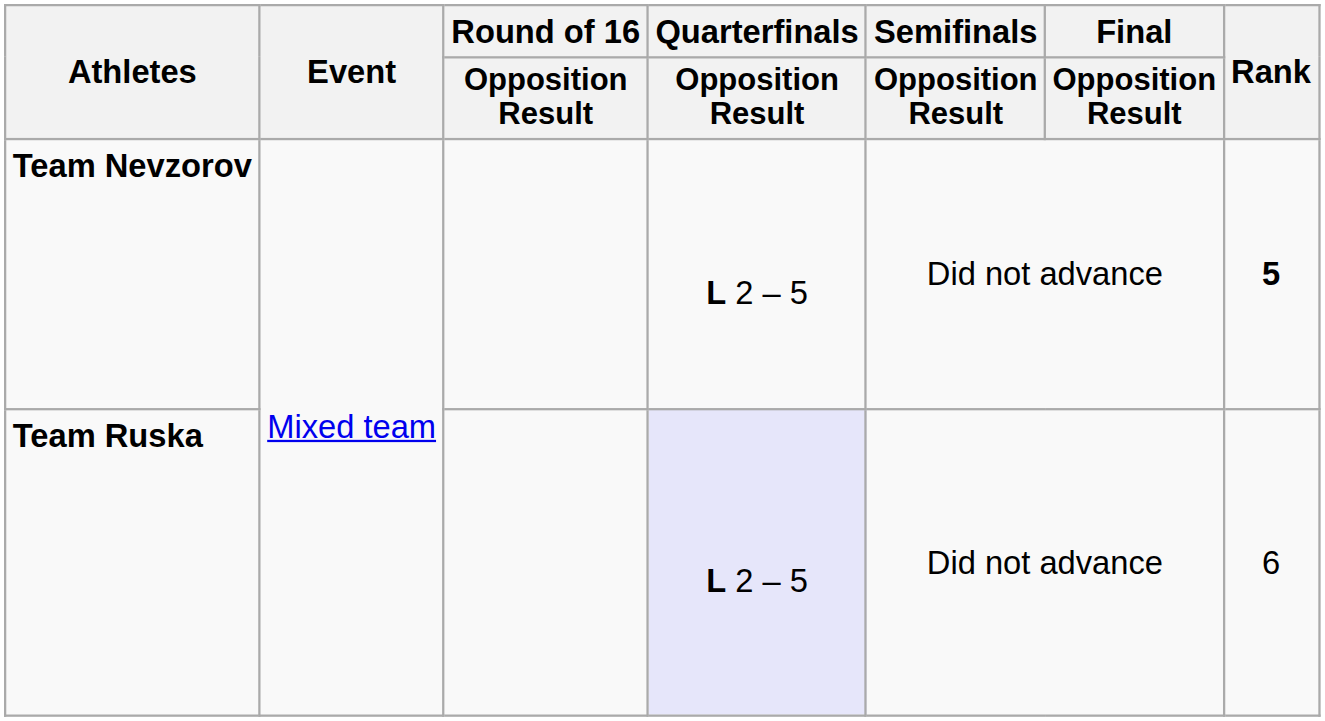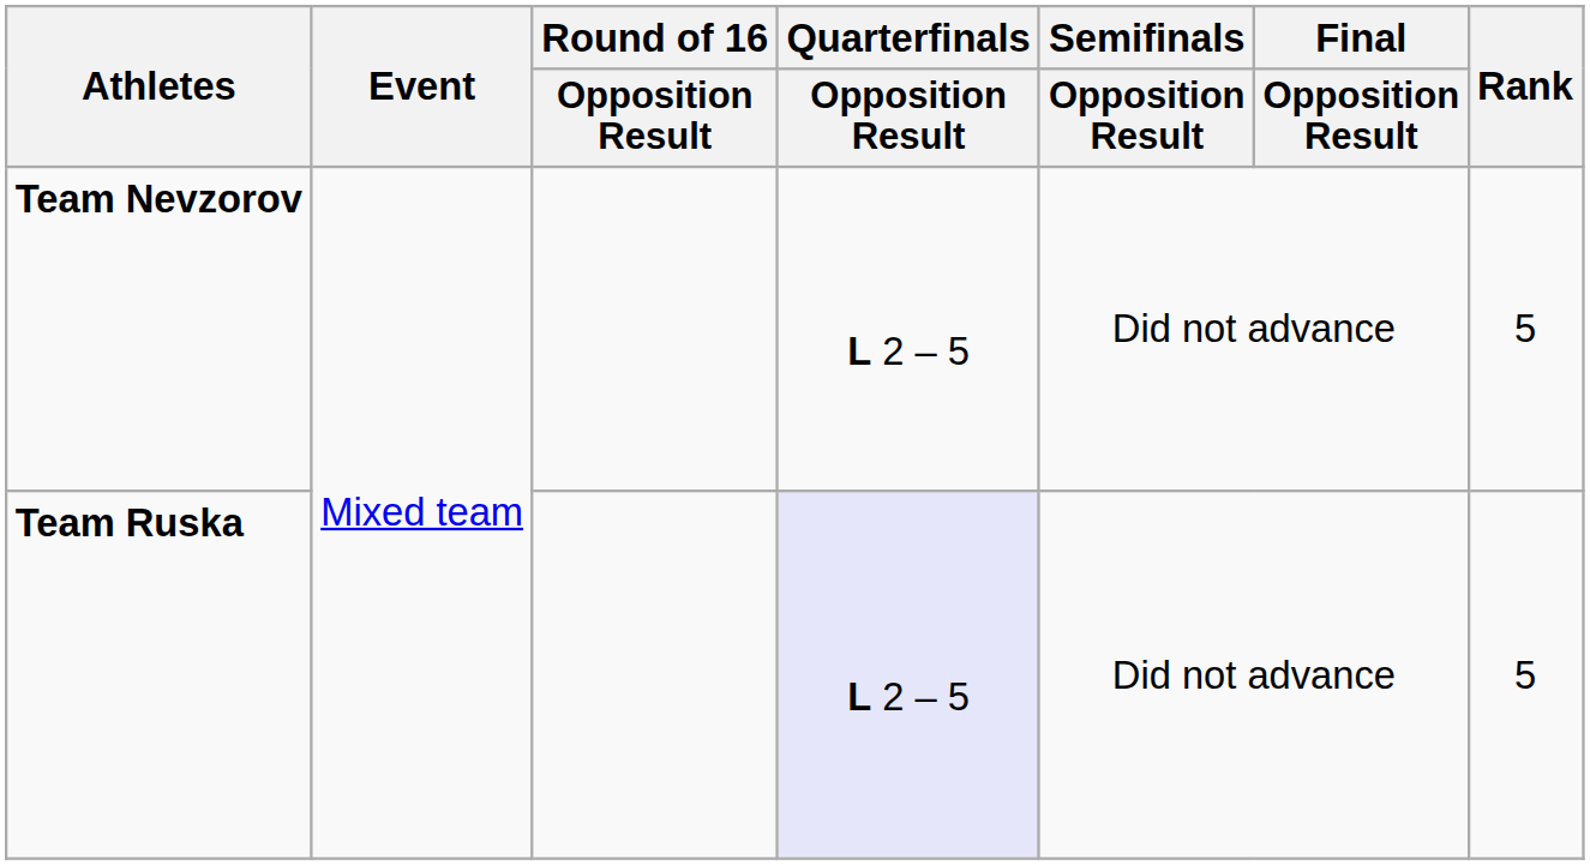 <table class="wikitable" style="font-size:90%">
 <tr>
 <th rowspan="2">Athletes</th>
 <th rowspan="2">Event</th>
 <th>Round of 16</th>
 <th>Quarterfinals</th>
 <th>Semifinals</th>
 <th>Final</th>
 <th rowspan=2>Rank</th>
 </tr>
 <tr style="font-size:95%">
 <th>Opposition<br>Result</th>
 <th>Opposition<br>Result</th>
 <th>Opposition<br>Result</th>
 <th>Opposition<br>Result</th>
 </tr>
 <tr align=center>
 <td align=left><strong>Team Nevzorov</strong><br><br><br><br><br><br><br></td>
 <td align=left rowspan=2><a href='#'>Mixed team</a></td>
 <td></td>
 <td><br><strong>L</strong> 2 – 5</td>
 <td colspan=2>Did not advance</td>
-<td><strong>5</strong></td>
+<td>5</td>
 </tr>
 <tr align=center>
 <td align=left><strong>Team Ruska</strong><br><br><br><br><br><br><br><br></td>
 <td></td>
 <td style="background: lavender;"><br><strong>L</strong> 2 – 5</td>
 <td colspan=2>Did not advance</td>
-<td>6</td>
+<td>5</td>
 </tr>
 </table>
